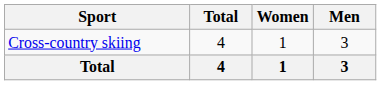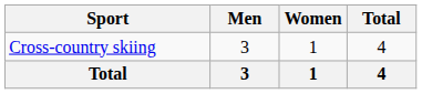 <table class="wikitable sortable" style="text-align:center;">
 <tr>
 <th width=180>Sport</th>
+<th width=55>Men</th>
+<th width=55>Women</th>
 <th width=55>Total</th>
-<th width=55>Women</th>
-<th width=55>Men</th>
 </tr>
 <tr>
 <td align=left><a href='#'>Cross-country skiing</a></td>
+<td>3</td>
+<td>1</td>
 <td>4</td>
-<td>1</td>
-<td>3</td>
 </tr>
 <tr>
 <th>Total</th>
+<th>3</th>
+<th>1</th>
 <th>4</th>
-<th>1</th>
-<th>3</th>
 </tr>
 </table>
